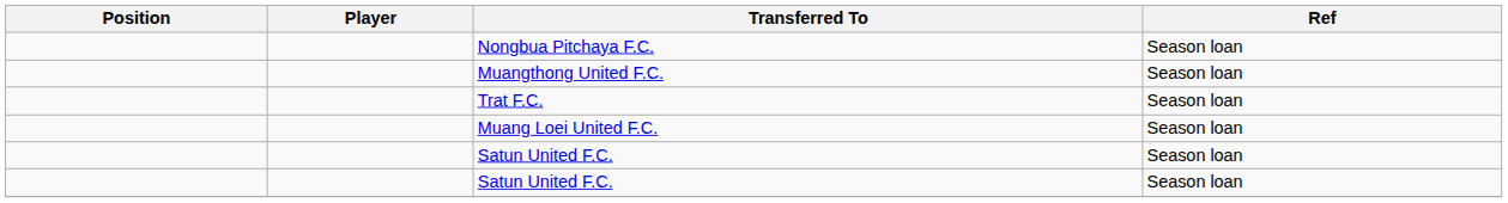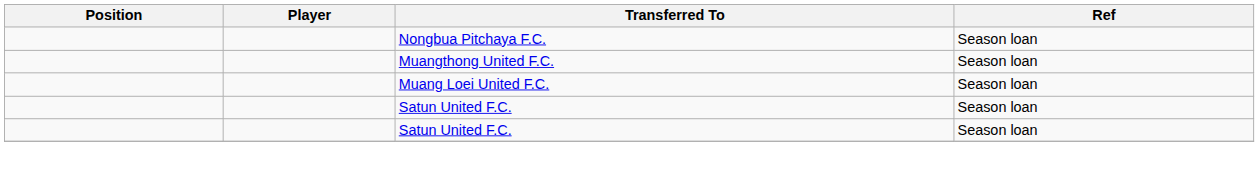 <table class="wikitable sortable" style="width:70%; text-align:center; font-size:100%; text-align:left;">
 <tr>
 <th><strong>Position</strong></th>
 <th><strong>Player</strong></th>
 <th><strong>Transferred To</strong></th>
 <th><strong>Ref</strong></th>
 </tr>
 <tr>
 <td></td>
 <td></td>
 <td> <a href='#'>Nongbua Pitchaya F.C.</a></td>
 <td>Season loan</td>
 </tr>
 <tr>
 <td></td>
 <td></td>
 <td> <a href='#'>Muangthong United F.C.</a></td>
-<td>Season loan</td>
-</tr>
-<tr>
-<td></td>
-<td></td>
-<td> <a href='#'>Trat F.C.</a></td>
 <td>Season loan</td>
 </tr>
 <tr>
 <td></td>
 <td></td>
 <td> <a href='#'>Muang Loei United F.C.</a></td>
 <td>Season loan</td>
 </tr>
 <tr>
 <td></td>
 <td></td>
 <td> <a href='#'>Satun United F.C.</a></td>
 <td>Season loan</td>
 </tr>
 <tr>
 <td></td>
 <td></td>
 <td> <a href='#'>Satun United F.C.</a></td>
 <td>Season loan</td>
 </tr>
 <tr>
 </tr>
 </table>
